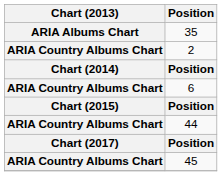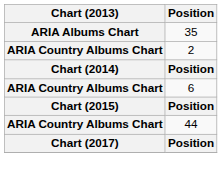 <table class="wikitable sortable plainrowheaders" style="text-align:center">
 <tr>
 <th scope="col">Chart (2013)</th>
 <th scope="col">Position</th>
 </tr>
 <tr>
 <th scope="row">ARIA Albums Chart</th>
 <td>35</td>
 </tr>
 <tr>
 <th scope="row">ARIA Country Albums Chart</th>
 <td>2</td>
 </tr>
 <tr>
 <th scope="col">Chart (2014)</th>
 <th scope="col">Position</th>
 </tr>
 <tr>
 <th scope="row">ARIA Country Albums Chart</th>
 <td>6</td>
 </tr>
 <tr>
 <th scope="col">Chart (2015)</th>
 <th scope="col">Position</th>
 </tr>
 <tr>
 <th scope="row">ARIA Country Albums Chart</th>
 <td>44</td>
 </tr>
 <tr>
 <th scope="col">Chart (2017)</th>
 <th scope="col">Position</th>
 </tr>
 <tr>
-<th scope="row">ARIA Country Albums Chart</th>
-<td>45</td>
-</tr>
-<tr>
 </tr>
 </table>
